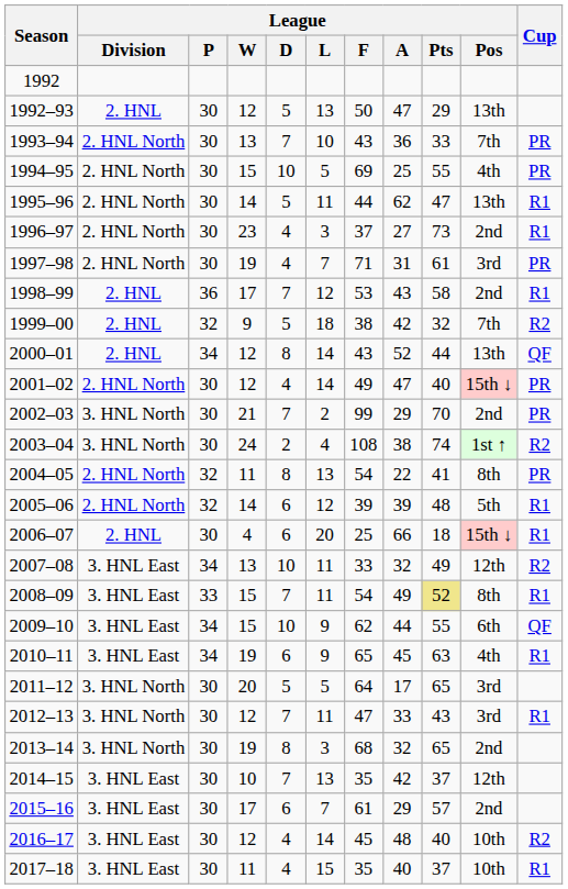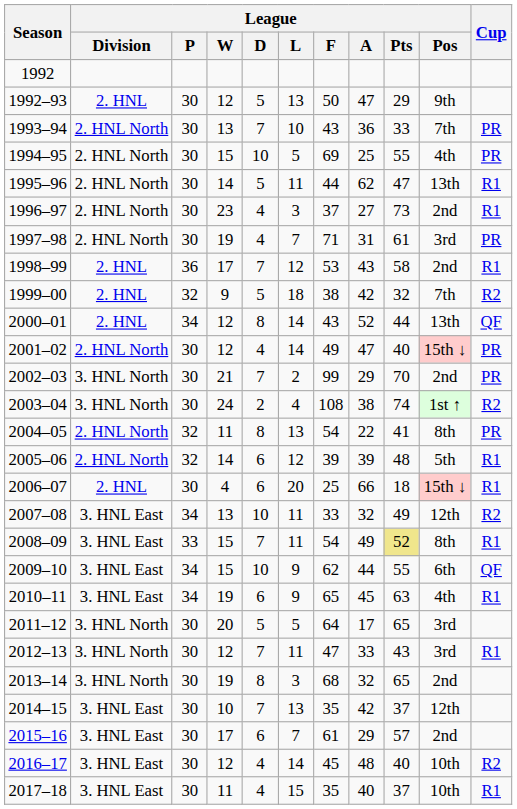 <table class="wikitable" style="font-size:95%; text-align: center;">
 <tr>
 <th rowspan=2>Season</th>
 <th colspan=9>League</th>
 <th rowspan=2 width="30"><a href='#'>Cup</a></th>
 </tr>
 <tr>
 <th>Division</th>
 <th width="25">P</th>
 <th width="25">W</th>
 <th width="25">D</th>
 <th width="25">L</th>
 <th width="25">F</th>
 <th width="25">A</th>
 <th width="25">Pts</th>
 <th width="40">Pos</th>
 </tr>
 <tr>
 <td>1992</td>
 <td></td>
 <td></td>
 <td></td>
 <td></td>
 <td></td>
 <td></td>
 <td></td>
 <td></td>
 <td></td>
 <td></td>
 </tr>
 <tr>
 <td>1992–93</td>
 <td><a href='#'>2. HNL</a></td>
 <td>30</td>
 <td>12</td>
 <td>5</td>
 <td>13</td>
 <td>50</td>
 <td>47</td>
 <td>29</td>
-<td>13th</td>
+<td>9th</td>
 <td></td>
 </tr>
 <tr>
 <td>1993–94</td>
 <td><a href='#'>2. HNL North</a></td>
 <td>30</td>
 <td>13</td>
 <td>7</td>
 <td>10</td>
 <td>43</td>
 <td>36</td>
 <td>33</td>
 <td>7th</td>
 <td><a href='#'>PR</a></td>
 </tr>
 <tr>
 <td>1994–95</td>
 <td>2. HNL North</td>
 <td>30</td>
 <td>15</td>
 <td>10</td>
 <td>5</td>
 <td>69</td>
 <td>25</td>
 <td>55</td>
 <td>4th</td>
 <td><a href='#'>PR</a></td>
 </tr>
 <tr>
 <td>1995–96</td>
 <td>2. HNL North</td>
 <td>30</td>
 <td>14</td>
 <td>5</td>
 <td>11</td>
 <td>44</td>
 <td>62</td>
 <td>47</td>
 <td>13th</td>
 <td><a href='#'>R1</a></td>
 </tr>
 <tr>
 <td>1996–97</td>
 <td>2. HNL North</td>
 <td>30</td>
 <td>23</td>
 <td>4</td>
 <td>3</td>
 <td>37</td>
 <td>27</td>
 <td>73</td>
 <td>2nd</td>
 <td><a href='#'>R1</a></td>
 </tr>
 <tr>
 <td>1997–98</td>
 <td>2. HNL North</td>
 <td>30</td>
 <td>19</td>
 <td>4</td>
 <td>7</td>
 <td>71</td>
 <td>31</td>
 <td>61</td>
 <td>3rd</td>
 <td><a href='#'>PR</a></td>
 </tr>
 <tr>
 <td>1998–99</td>
 <td><a href='#'>2. HNL</a></td>
 <td>36</td>
 <td>17</td>
 <td>7</td>
 <td>12</td>
 <td>53</td>
 <td>43</td>
 <td>58</td>
 <td>2nd</td>
 <td><a href='#'>R1</a></td>
 </tr>
 <tr>
 <td>1999–00</td>
 <td><a href='#'>2. HNL</a></td>
 <td>32</td>
 <td>9</td>
 <td>5</td>
 <td>18</td>
 <td>38</td>
 <td>42</td>
 <td>32</td>
 <td>7th</td>
 <td><a href='#'>R2</a></td>
 </tr>
 <tr>
 <td>2000–01</td>
 <td><a href='#'>2. HNL</a></td>
 <td>34</td>
 <td>12</td>
 <td>8</td>
 <td>14</td>
 <td>43</td>
 <td>52</td>
 <td>44</td>
 <td>13th</td>
 <td><a href='#'>QF</a></td>
 </tr>
 <tr>
 <td>2001–02</td>
 <td><a href='#'>2. HNL North</a></td>
 <td>30</td>
 <td>12</td>
 <td>4</td>
 <td>14</td>
 <td>49</td>
 <td>47</td>
 <td>40</td>
 <td bgcolor="#FFCCCC">15th ↓</td>
 <td><a href='#'>PR</a></td>
 </tr>
 <tr>
 <td>2002–03</td>
 <td>3. HNL North</td>
 <td>30</td>
 <td>21</td>
 <td>7</td>
 <td>2</td>
 <td>99</td>
 <td>29</td>
 <td>70</td>
 <td>2nd</td>
 <td><a href='#'>PR</a></td>
 </tr>
 <tr>
 <td>2003–04</td>
 <td>3. HNL North</td>
 <td>30</td>
 <td>24</td>
 <td>2</td>
 <td>4</td>
 <td>108</td>
 <td>38</td>
 <td>74</td>
 <td bgcolor="#DDFFDD">1st ↑</td>
 <td><a href='#'>R2</a></td>
 </tr>
 <tr>
 <td>2004–05</td>
 <td><a href='#'>2. HNL North</a></td>
 <td>32</td>
 <td>11</td>
 <td>8</td>
 <td>13</td>
 <td>54</td>
 <td>22</td>
 <td>41</td>
 <td>8th</td>
 <td><a href='#'>PR</a></td>
 </tr>
 <tr>
 <td>2005–06</td>
 <td><a href='#'>2. HNL North</a></td>
 <td>32</td>
 <td>14</td>
 <td>6</td>
 <td>12</td>
 <td>39</td>
 <td>39</td>
 <td>48</td>
 <td>5th</td>
 <td><a href='#'>R1</a></td>
 </tr>
 <tr>
 <td>2006–07</td>
 <td><a href='#'>2. HNL</a></td>
 <td>30</td>
 <td>4</td>
 <td>6</td>
 <td>20</td>
 <td>25</td>
 <td>66</td>
 <td>18</td>
 <td bgcolor="#FFCCCC">15th ↓</td>
 <td><a href='#'>R1</a></td>
 </tr>
 <tr>
 <td>2007–08</td>
 <td>3. HNL East</td>
 <td>34</td>
 <td>13</td>
 <td>10</td>
 <td>11</td>
 <td>33</td>
 <td>32</td>
 <td>49</td>
 <td>12th</td>
 <td><a href='#'>R2</a></td>
 </tr>
 <tr>
 <td>2008–09</td>
 <td>3. HNL East</td>
 <td>33</td>
 <td>15</td>
 <td>7</td>
 <td>11</td>
 <td>54</td>
 <td>49</td>
 <td style="background: khaki;">52</td>
 <td>8th</td>
 <td><a href='#'>R1</a></td>
 </tr>
 <tr>
 <td>2009–10</td>
 <td>3. HNL East</td>
 <td>34</td>
 <td>15</td>
 <td>10</td>
 <td>9</td>
 <td>62</td>
 <td>44</td>
 <td>55</td>
 <td>6th</td>
 <td><a href='#'>QF</a></td>
 </tr>
 <tr>
 <td>2010–11</td>
 <td>3. HNL East</td>
 <td>34</td>
 <td>19</td>
 <td>6</td>
 <td>9</td>
 <td>65</td>
 <td>45</td>
 <td>63</td>
 <td>4th</td>
 <td><a href='#'>R1</a></td>
 </tr>
 <tr>
 <td>2011–12</td>
 <td>3. HNL North</td>
 <td>30</td>
 <td>20</td>
 <td>5</td>
 <td>5</td>
 <td>64</td>
 <td>17</td>
 <td>65</td>
 <td>3rd</td>
 <td></td>
 </tr>
 <tr>
 <td>2012–13</td>
 <td>3. HNL North</td>
 <td>30</td>
 <td>12</td>
 <td>7</td>
 <td>11</td>
 <td>47</td>
 <td>33</td>
 <td>43</td>
 <td>3rd</td>
 <td><a href='#'>R1</a></td>
 </tr>
 <tr>
 <td>2013–14</td>
 <td>3. HNL North</td>
 <td>30</td>
 <td>19</td>
 <td>8</td>
 <td>3</td>
 <td>68</td>
 <td>32</td>
 <td>65</td>
 <td>2nd</td>
 <td></td>
 </tr>
 <tr>
 <td>2014–15</td>
 <td>3. HNL East</td>
 <td>30</td>
 <td>10</td>
 <td>7</td>
 <td>13</td>
 <td>35</td>
 <td>42</td>
 <td>37</td>
 <td>12th</td>
 <td></td>
 </tr>
 <tr>
 <td><a href='#'>2015–16</a></td>
 <td>3. HNL East</td>
 <td>30</td>
 <td>17</td>
 <td>6</td>
 <td>7</td>
 <td>61</td>
 <td>29</td>
 <td>57</td>
 <td>2nd</td>
 <td></td>
 </tr>
 <tr>
 <td><a href='#'>2016–17</a></td>
 <td>3. HNL East</td>
 <td>30</td>
 <td>12</td>
 <td>4</td>
 <td>14</td>
 <td>45</td>
 <td>48</td>
 <td>40</td>
 <td>10th</td>
 <td><a href='#'>R2</a></td>
 </tr>
 <tr>
 <td>2017–18</td>
 <td>3. HNL East</td>
 <td>30</td>
 <td>11</td>
 <td>4</td>
 <td>15</td>
 <td>35</td>
 <td>40</td>
 <td>37</td>
 <td>10th</td>
 <td><a href='#'>R1</a></td>
 </tr>
 </table>
